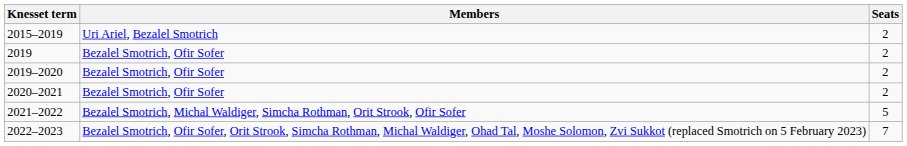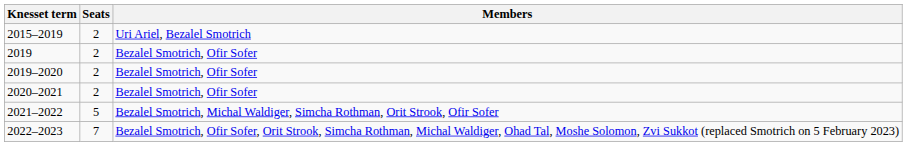 <table class="wikitable">
 <tr>
 <th>Knesset term</th>
+<th>Seats</th>
 <th>Members</th>
-<th>Seats</th>
 </tr>
 <tr>
 <td>2015–2019</td>
+<td align=center>2</td>
 <td><a href='#'>Uri Ariel</a>, <a href='#'>Bezalel Smotrich</a></td>
-<td align=center>2</td>
 </tr>
 <tr>
 <td>2019</td>
+<td align=center>2</td>
 <td><a href='#'>Bezalel Smotrich</a>, <a href='#'>Ofir Sofer</a></td>
-<td align=center>2</td>
 </tr>
 <tr>
 <td>2019–2020</td>
+<td align=center>2</td>
 <td><a href='#'>Bezalel Smotrich</a>, <a href='#'>Ofir Sofer</a></td>
-<td align=center>2</td>
 </tr>
 <tr>
 <td>2020–2021</td>
+<td align=center>2</td>
 <td><a href='#'>Bezalel Smotrich</a>, <a href='#'>Ofir Sofer</a></td>
-<td align=center>2</td>
 </tr>
 <tr>
 <td>2021–2022</td>
+<td align=center>5</td>
 <td><a href='#'>Bezalel Smotrich</a>, <a href='#'>Michal Waldiger</a>, <a href='#'>Simcha Rothman</a>, <a href='#'>Orit Strook</a>, <a href='#'>Ofir Sofer</a></td>
-<td align=center>5</td>
 </tr>
 <tr>
 <td>2022–2023</td>
+<td align=center>7</td>
 <td><a href='#'>Bezalel Smotrich</a>, <a href='#'>Ofir Sofer</a>, <a href='#'>Orit Strook</a>, <a href='#'>Simcha Rothman</a>, <a href='#'>Michal Waldiger</a>, <a href='#'>Ohad Tal</a>, <a href='#'>Moshe Solomon</a>, <a href='#'>Zvi Sukkot</a> (replaced Smotrich on 5 February 2023)</td>
-<td align=center>7</td>
 </tr>
 </table>
